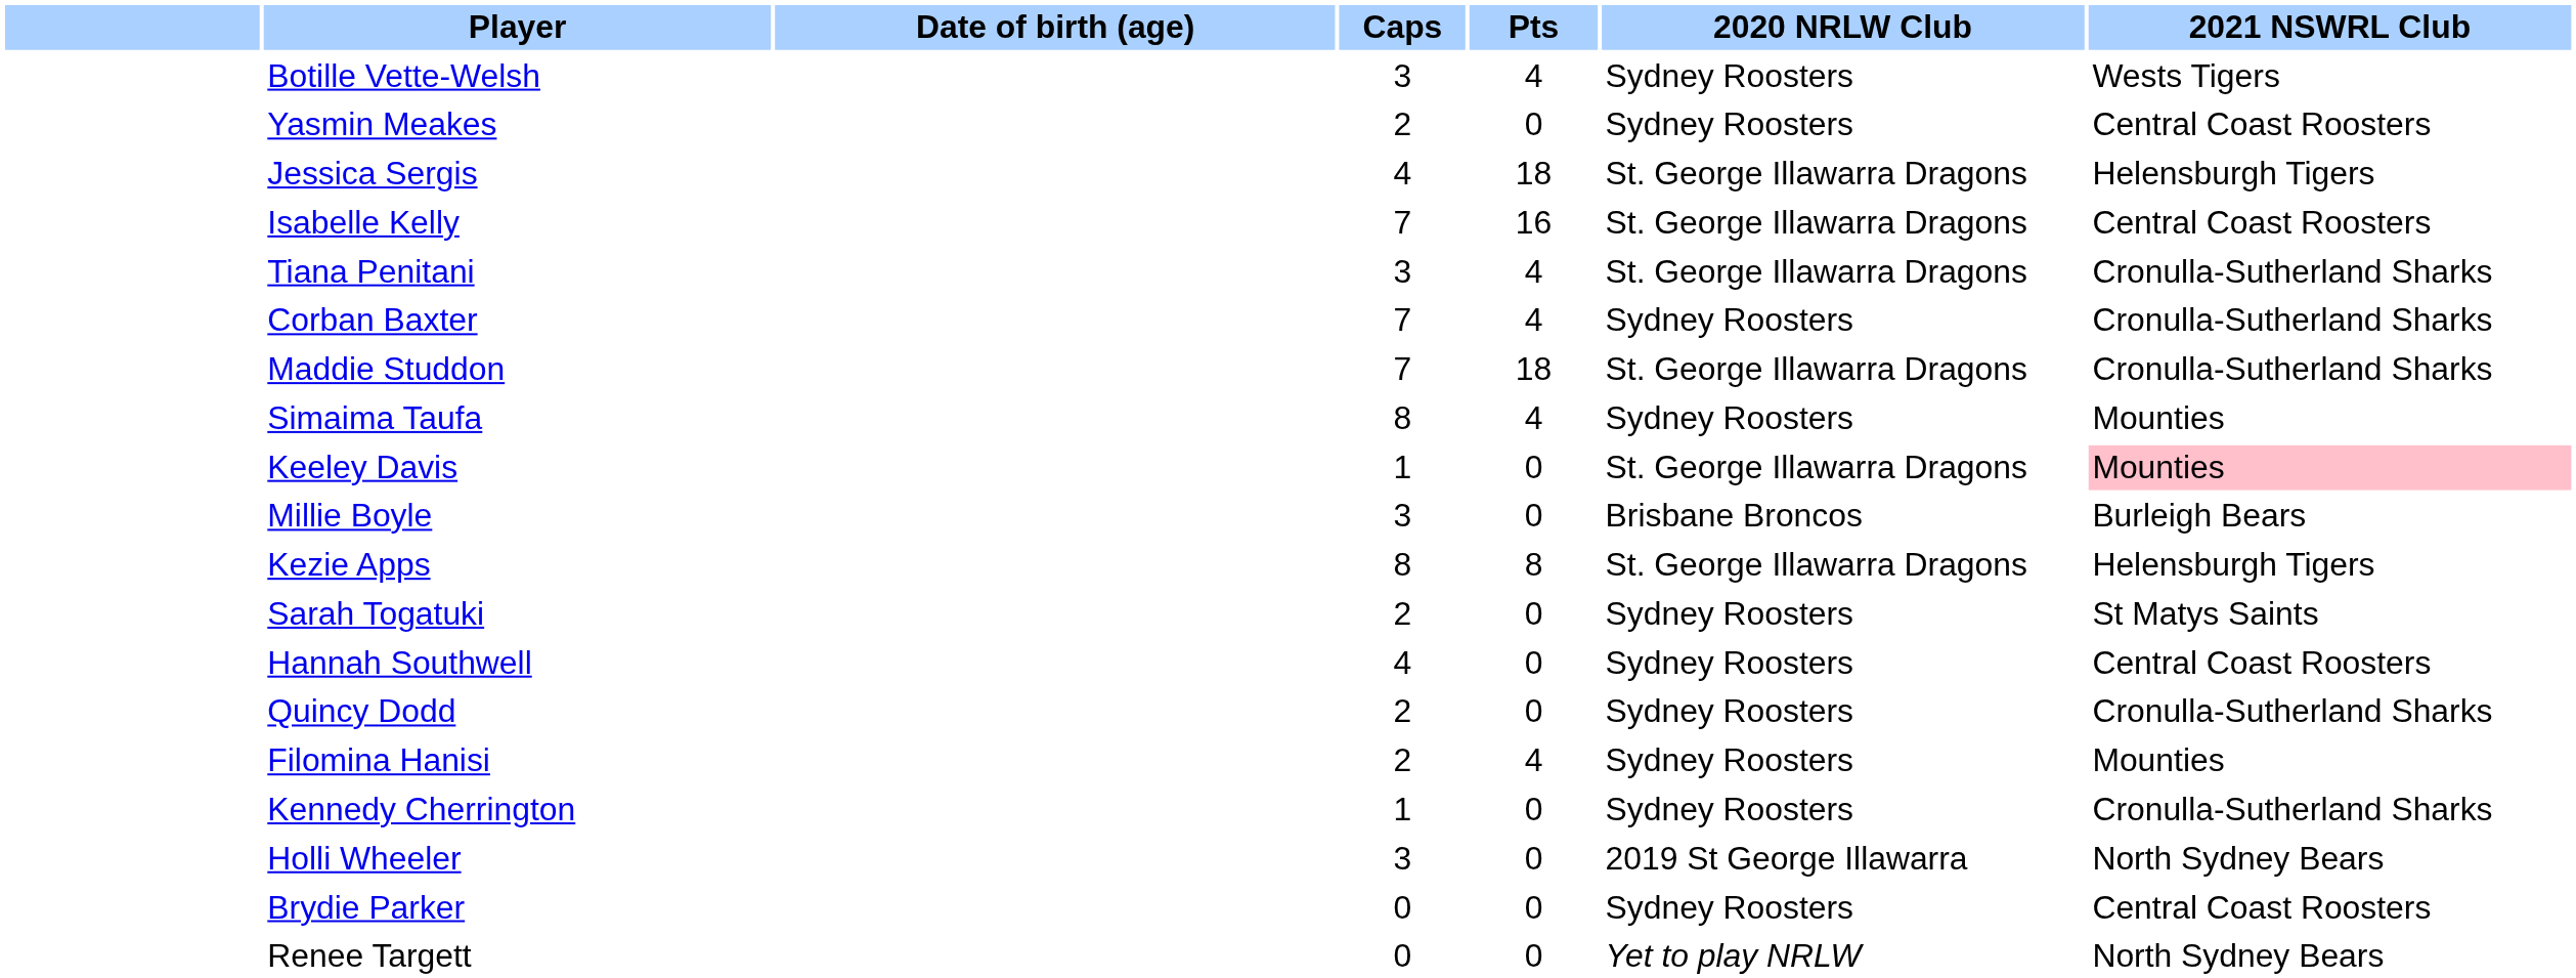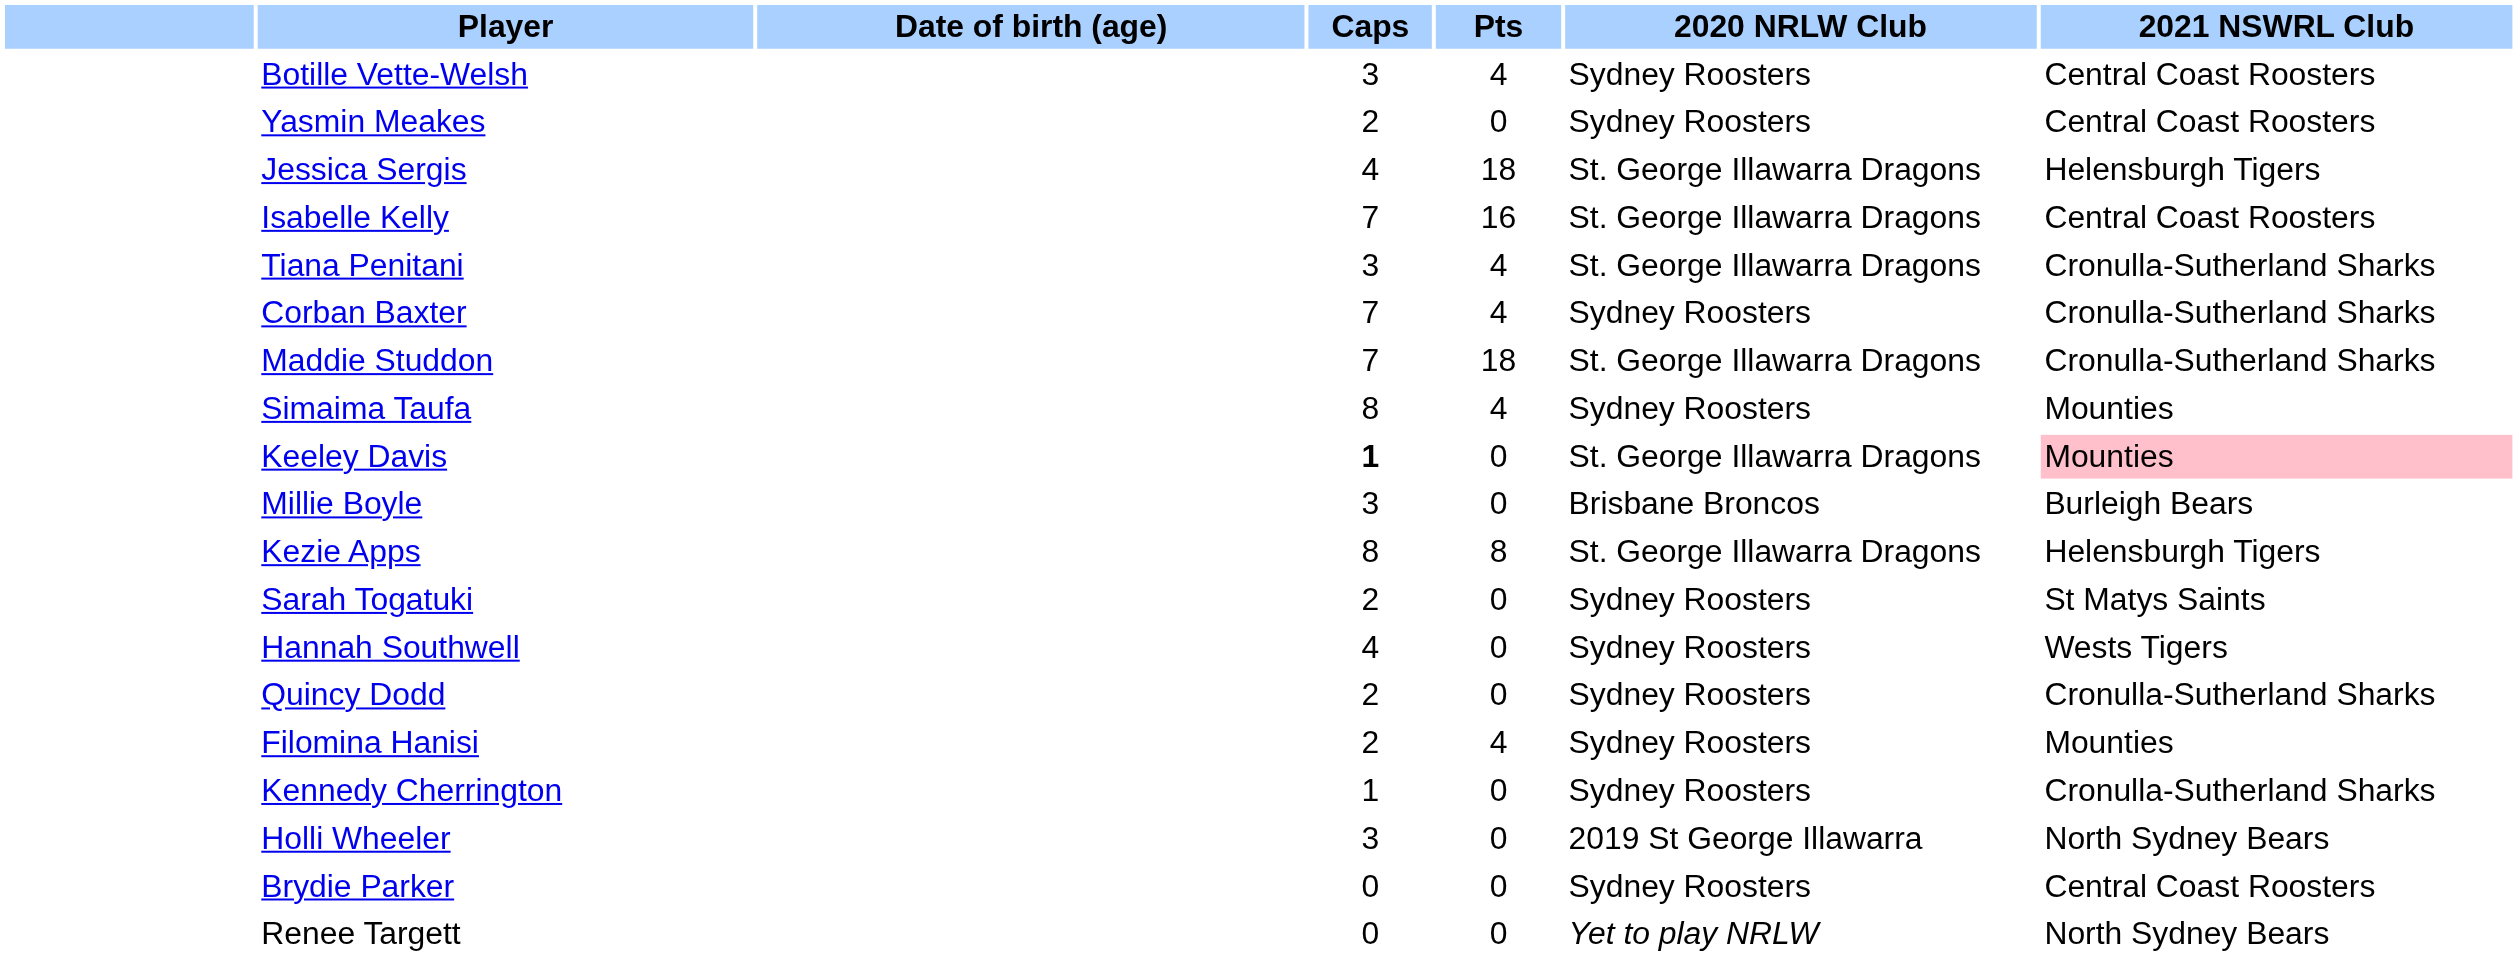 <table class="sortable" border="0" cellspacing="2" cellpadding="2" style="width:100%;">
 <tr style="background:#AAD0FF">
 <th width=10%></th>
 <th width=20%>Player</th>
 <th width=22%>Date of birth (age)</th>
 <th width=5%>Caps</th>
 <th width=5%>Pts</th>
 <th width=19%>2020 NRLW Club</th>
 <th width=19%>2021 NSWRL Club</th>
 </tr>
 <tr>
 <td></td>
 <td><a href='#'>Botille Vette-Welsh</a></td>
 <td></td>
 <td align=center>3</td>
 <td align=center>4</td>
 <td> Sydney Roosters</td>
-<td> Wests Tigers</td>
+<td> Central Coast Roosters</td>
 </tr>
 <tr>
 <td></td>
 <td><a href='#'>Yasmin Meakes</a></td>
 <td></td>
 <td align=center>2</td>
 <td align=center>0</td>
 <td> Sydney Roosters</td>
 <td> Central Coast Roosters</td>
 </tr>
 <tr>
 <td></td>
 <td><a href='#'>Jessica Sergis</a></td>
 <td></td>
 <td align=center>4</td>
 <td align=center>18</td>
 <td> St. George Illawarra Dragons</td>
 <td> Helensburgh Tigers</td>
 </tr>
 <tr>
 <td></td>
 <td><a href='#'>Isabelle Kelly</a></td>
 <td></td>
 <td align=center>7</td>
 <td align=center>16</td>
 <td> St. George Illawarra Dragons</td>
 <td> Central Coast Roosters</td>
 </tr>
 <tr>
 <td></td>
 <td><a href='#'>Tiana Penitani</a></td>
 <td></td>
 <td align=center>3</td>
 <td align=center>4</td>
 <td> St. George Illawarra Dragons</td>
 <td> Cronulla-Sutherland Sharks</td>
 </tr>
 <tr>
 <td></td>
 <td><a href='#'>Corban Baxter</a></td>
 <td></td>
 <td align=center>7</td>
 <td align=center>4</td>
 <td> Sydney Roosters</td>
 <td> Cronulla-Sutherland Sharks</td>
 </tr>
 <tr>
 <td></td>
 <td><a href='#'>Maddie Studdon</a></td>
 <td></td>
 <td align=center>7</td>
 <td align=center>18</td>
 <td> St. George Illawarra Dragons</td>
 <td> Cronulla-Sutherland Sharks</td>
 </tr>
 <tr>
 <td></td>
 <td><a href='#'>Simaima Taufa</a></td>
 <td></td>
 <td align=center>8</td>
 <td align=center>4</td>
 <td> Sydney Roosters</td>
 <td> Mounties</td>
 </tr>
 <tr>
 <td></td>
 <td><a href='#'>Keeley Davis</a></td>
 <td></td>
-<td align=center>1</td>
+<td align=center><strong>1</strong></td>
 <td align=center>0</td>
 <td> St. George Illawarra Dragons</td>
 <td style="background: pink;"> Mounties</td>
 </tr>
 <tr>
 <td></td>
 <td><a href='#'>Millie Boyle</a></td>
 <td></td>
 <td align=center>3</td>
 <td align=center>0</td>
 <td> Brisbane Broncos</td>
 <td> Burleigh Bears</td>
 </tr>
 <tr>
 <td></td>
 <td><a href='#'>Kezie Apps</a></td>
 <td></td>
 <td align=center>8</td>
 <td align=center>8</td>
 <td> St. George Illawarra Dragons</td>
 <td> Helensburgh Tigers</td>
 </tr>
 <tr>
 <td></td>
 <td><a href='#'>Sarah Togatuki</a></td>
 <td></td>
 <td align=center>2</td>
 <td align=center>0</td>
 <td> Sydney Roosters</td>
 <td> St Matys Saints</td>
 </tr>
 <tr>
 <td></td>
 <td><a href='#'>Hannah Southwell</a></td>
 <td></td>
 <td align=center>4</td>
 <td align=center>0</td>
 <td> Sydney Roosters</td>
-<td> Central Coast Roosters</td>
+<td> Wests Tigers</td>
 </tr>
 <tr>
 <td></td>
 <td><a href='#'>Quincy Dodd</a></td>
 <td></td>
 <td align=center>2</td>
 <td align=center>0</td>
 <td> Sydney Roosters</td>
 <td> Cronulla-Sutherland Sharks</td>
 </tr>
 <tr>
 <td></td>
 <td><a href='#'>Filomina Hanisi</a></td>
 <td></td>
 <td align=center>2</td>
 <td align=center>4</td>
 <td> Sydney Roosters</td>
 <td> Mounties</td>
 </tr>
 <tr>
 <td></td>
 <td><a href='#'>Kennedy Cherrington</a></td>
 <td></td>
 <td align=center>1</td>
 <td align=center>0</td>
 <td> Sydney Roosters</td>
 <td> Cronulla-Sutherland Sharks</td>
 </tr>
 <tr>
 <td></td>
 <td><a href='#'>Holli Wheeler</a></td>
 <td></td>
 <td align=center>3</td>
 <td align=center>0</td>
 <td> 2019 St George Illawarra</td>
 <td> North Sydney Bears</td>
 </tr>
 <tr>
 <td></td>
 <td><a href='#'>Brydie Parker</a></td>
 <td></td>
 <td align=center>0</td>
 <td align=center>0</td>
 <td> Sydney Roosters</td>
 <td> Central Coast Roosters</td>
 </tr>
 <tr>
 <td></td>
 <td>Renee Targett</td>
 <td></td>
 <td align=center>0</td>
 <td align=center>0</td>
 <td><em>Yet to play NRLW</em></td>
 <td> North Sydney Bears</td>
 </tr>
 </table>
